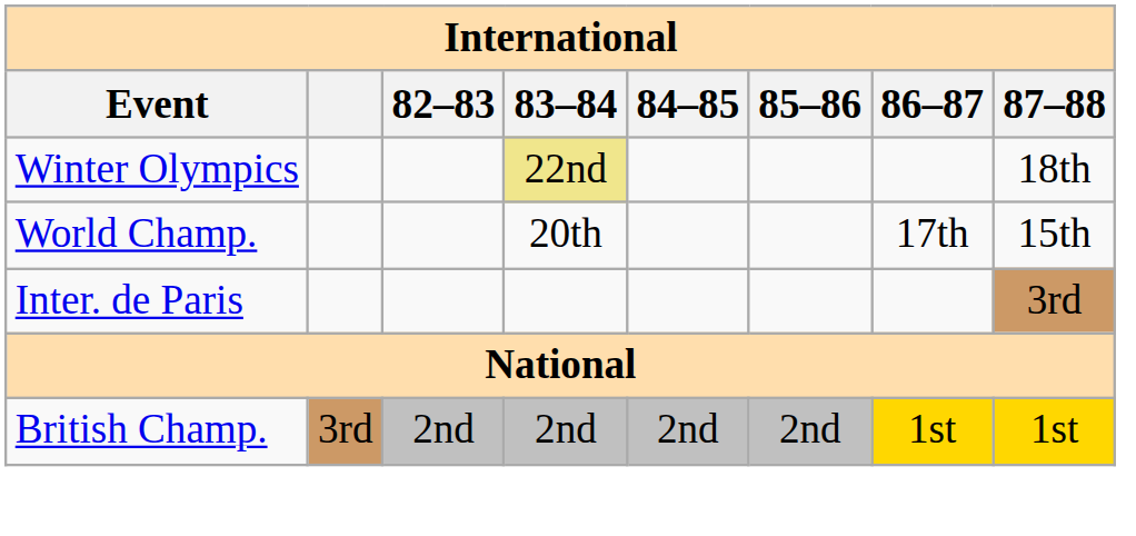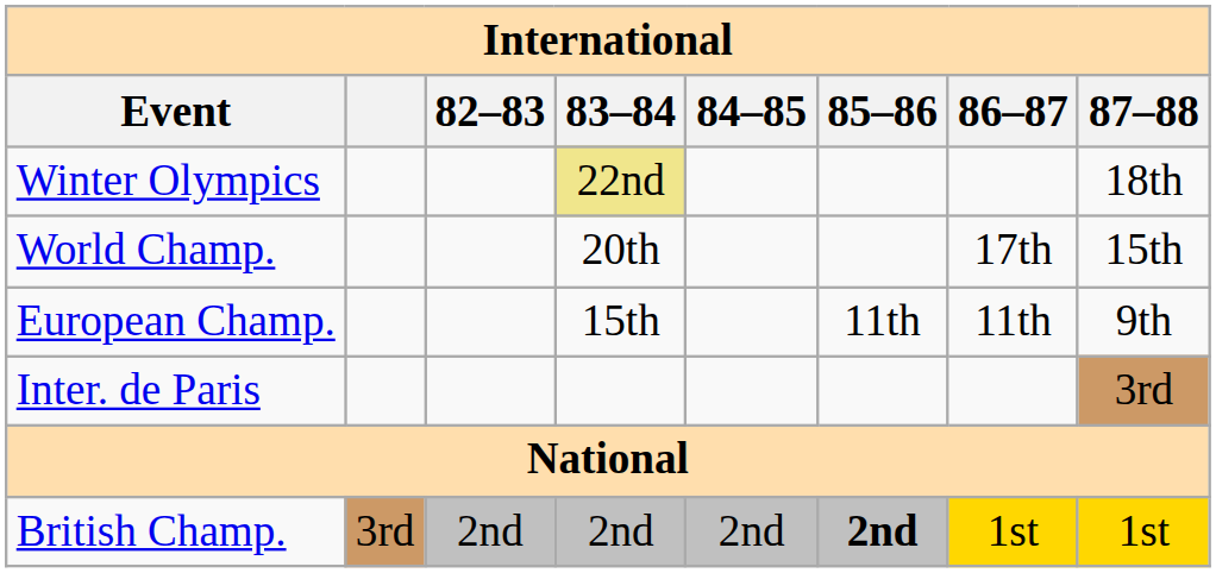 <table class="wikitable" style="text-align:center">
 <tr>
 <th style="background-color: #ffdead; " colspan=8 align=center>International</th>
 </tr>
 <tr>
 <th>Event</th>
 <th></th>
 <th>82–83</th>
 <th>83–84</th>
 <th>84–85</th>
 <th>85–86</th>
 <th>86–87</th>
 <th>87–88</th>
 </tr>
 <tr>
 <td align=left><a href='#'>Winter Olympics</a></td>
 <td></td>
 <td></td>
 <td style="background: khaki;">22nd</td>
 <td></td>
 <td></td>
 <td></td>
 <td>18th</td>
 </tr>
 <tr>
 <td align=left><a href='#'>World Champ.</a></td>
 <td></td>
 <td></td>
 <td>20th</td>
 <td></td>
 <td></td>
 <td>17th</td>
 <td>15th</td>
 </tr>
 <tr>
+<td align=left><a href='#'>European Champ.</a></td>
+<td></td>
+<td></td>
+<td>15th</td>
+<td></td>
+<td>11th</td>
+<td>11th</td>
+<td>9th</td>
+</tr>
+<tr>
 <td align=left><a href='#'>Inter. de Paris</a></td>
 <td></td>
 <td></td>
 <td></td>
 <td></td>
 <td></td>
 <td></td>
 <td bgcolor=cc9966>3rd</td>
 </tr>
 <tr>
 <th style="background-color: #ffdead; " colspan=8 align=center>National</th>
 </tr>
 <tr>
 <td align=left><a href='#'>British Champ.</a></td>
 <td bgcolor=cc9966>3rd</td>
 <td bgcolor=silver>2nd</td>
 <td bgcolor=silver>2nd</td>
 <td bgcolor=silver>2nd</td>
-<td bgcolor=silver>2nd</td>
+<td bgcolor=silver><strong>2nd</strong></td>
 <td bgcolor=gold>1st</td>
 <td bgcolor=gold>1st</td>
 </tr>
 </table>
